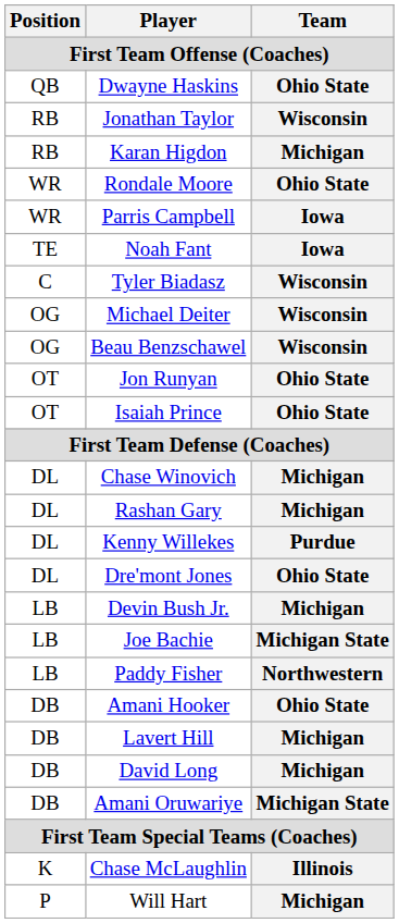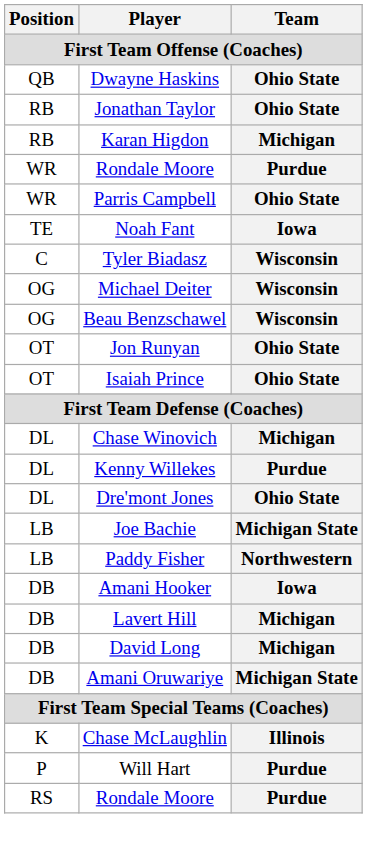 <table class="wikitable sortable">
 <tr>
 <th>Position</th>
 <th>Player</th>
 <th>Team</th>
 </tr>
 <tr>
 <td colspan="3" style="text-align:center; background:#ddd;"><strong>First Team Offense (Coaches)</strong></td>
 </tr>
 <tr style="text-align:center;">
 <td style="background:white">QB</td>
 <td style="background:white"><a href='#'>Dwayne Haskins</a></td>
 <th style=>Ohio State</th>
 </tr>
 <tr style="text-align:center;">
 <td style="background:white">RB</td>
 <td style="background:white"><a href='#'>Jonathan Taylor</a></td>
-<th style=>Wisconsin</th>
+<th style=>Ohio State</th>
 </tr>
 <tr style="text-align:center;">
 <td style="background:white">RB</td>
 <td style="background:white"><a href='#'>Karan Higdon</a></td>
 <th style=>Michigan</th>
 </tr>
 <tr style="text-align:center;">
 <td style="background:white">WR</td>
 <td style="background:white"><a href='#'>Rondale Moore</a></td>
-<th style=>Ohio State</th>
+<th style=>Purdue</th>
 </tr>
 <tr style="text-align:center;">
 <td style="background:white">WR</td>
 <td style="background:white"><a href='#'>Parris Campbell</a></td>
-<th style=>Iowa</th>
+<th style=>Ohio State</th>
 </tr>
 <tr style="text-align:center;">
 <td style="background:white">TE</td>
 <td style="background:white"><a href='#'>Noah Fant</a></td>
 <th style=>Iowa</th>
 </tr>
 <tr style="text-align:center;">
 <td style="background:white">C</td>
 <td style="background:white"><a href='#'>Tyler Biadasz</a></td>
 <th style=>Wisconsin</th>
 </tr>
 <tr style="text-align:center;">
 <td style="background:white">OG</td>
 <td style="background:white"><a href='#'>Michael Deiter</a></td>
 <th style=>Wisconsin</th>
 </tr>
 <tr style="text-align:center;">
 <td style="background:white">OG</td>
 <td style="background:white"><a href='#'>Beau Benzschawel</a></td>
 <th style=>Wisconsin</th>
 </tr>
 <tr style="text-align:center;">
 <td style="background:white">OT</td>
 <td style="background:white"><a href='#'>Jon Runyan</a></td>
 <th style=>Ohio State</th>
 </tr>
 <tr style="text-align:center;">
 <td style="background:white">OT</td>
 <td style="background:white"><a href='#'>Isaiah Prince</a></td>
 <th style=>Ohio State</th>
 </tr>
 <tr>
 <td colspan="3" style="text-align:center; background:#ddd;"><strong>First Team Defense (Coaches)</strong></td>
 </tr>
 <tr style="text-align:center;">
 <td style="background:white">DL</td>
 <td style="background:white"><a href='#'>Chase Winovich</a></td>
 <th style=>Michigan</th>
 </tr>
 <tr style="text-align:center;">
 <td style="background:white">DL</td>
-<td style="background:white"><a href='#'>Rashan Gary</a></td>
-<th style=>Michigan</th>
-</tr>
-<tr style="text-align:center;">
-<td style="background:white">DL</td>
 <td style="background:white"><a href='#'>Kenny Willekes</a></td>
 <th style=>Purdue</th>
 </tr>
 <tr style="text-align:center;">
 <td style="background:white">DL</td>
 <td style="background:white"><a href='#'>Dre'mont Jones</a></td>
 <th style=>Ohio State</th>
-</tr>
-<tr style="text-align:center;">
-<td style="background:white">LB</td>
-<td style="background:white"><a href='#'>Devin Bush Jr.</a></td>
-<th style=>Michigan</th>
 </tr>
 <tr style="text-align:center;">
 <td style="background:white">LB</td>
 <td style="background:white"><a href='#'>Joe Bachie</a></td>
 <th style=>Michigan State</th>
 </tr>
 <tr style="text-align:center;">
 <td style="background:white">LB</td>
 <td style="background:white"><a href='#'>Paddy Fisher</a></td>
 <th style=>Northwestern</th>
 </tr>
 <tr style="text-align:center;">
 <td style="background:white">DB</td>
 <td style="background:white"><a href='#'>Amani Hooker</a></td>
-<th style=>Ohio State</th>
+<th style=>Iowa</th>
 </tr>
 <tr style="text-align:center;">
 <td style="background:white">DB</td>
 <td style="background:white"><a href='#'>Lavert Hill</a></td>
 <th style=>Michigan</th>
 </tr>
 <tr style="text-align:center;">
 <td style="background:white">DB</td>
 <td style="background:white"><a href='#'>David Long</a></td>
 <th style=>Michigan</th>
 </tr>
 <tr style="text-align:center;">
 <td style="background:white">DB</td>
 <td style="background:white"><a href='#'>Amani Oruwariye</a></td>
 <th style=>Michigan State</th>
 </tr>
 <tr>
 <td colspan="3" style="text-align:center; background:#ddd;"><strong>First Team Special Teams (Coaches)</strong></td>
 </tr>
 <tr style="text-align:center;">
 <td style="background:white">K</td>
 <td style="background:white"><a href='#'>Chase McLaughlin</a></td>
 <th style=>Illinois</th>
 </tr>
 <tr style="text-align:center;">
 <td style="background:white">P</td>
 <td style="background:white">Will Hart</td>
-<th style=>Michigan</th>
+<th style=>Purdue</th>
+</tr>
+<tr style="text-align:center;">
+<td style="background:white">RS</td>
+<td style="background:white"><a href='#'>Rondale Moore</a></td>
+<th style=>Purdue</th>
 </tr>
 </table>
